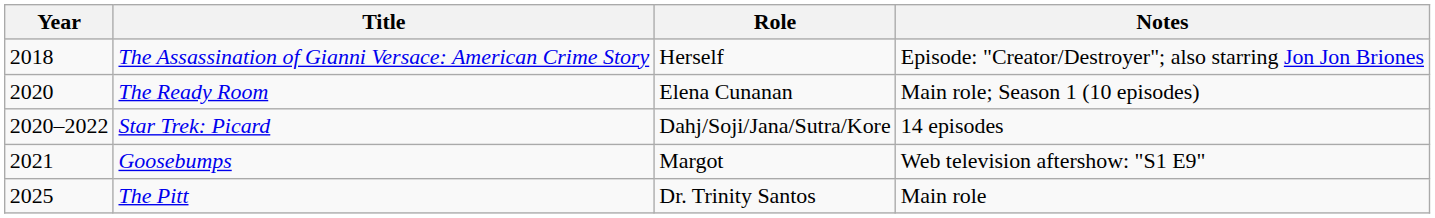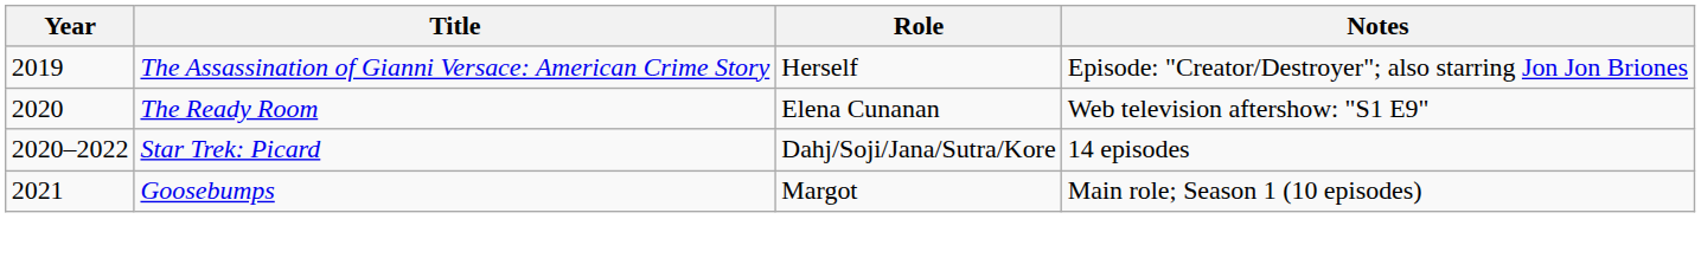 <table class="wikitable sortable">
 <tr>
 <th>Year</th>
 <th>Title</th>
 <th>Role</th>
 <th class="unsortable">Notes</th>
 </tr>
 <tr>
-<td>2018</td>
+<td>2019</td>
 <td><em><a href='#'>The Assassination of Gianni Versace: American Crime Story</a></em></td>
 <td>Herself</td>
 <td>Episode: "Creator/Destroyer"; also starring <a href='#'>Jon Jon Briones</a></td>
 </tr>
 <tr>
 <td>2020</td>
 <td><em><a href='#'>The Ready Room</a></em></td>
 <td>Elena Cunanan</td>
-<td>Main role; Season 1 (10 episodes)</td>
+<td>Web television aftershow: "S1 E9"</td>
 </tr>
 <tr>
 <td>2020–2022</td>
 <td><em><a href='#'>Star Trek: Picard</a></em></td>
 <td>Dahj/Soji/Jana/Sutra/Kore</td>
 <td>14 episodes</td>
 </tr>
 <tr>
 <td>2021</td>
 <td><em><a href='#'>Goosebumps</a></em></td>
 <td>Margot</td>
-<td>Web television aftershow: "S1 E9"</td>
-</tr>
-<tr>
-<td>2025</td>
-<td><em><a href='#'>The Pitt</a></em></td>
-<td>Dr. Trinity Santos</td>
-<td>Main role</td>
+<td>Main role; Season 1 (10 episodes)</td>
 </tr>
 </table>
